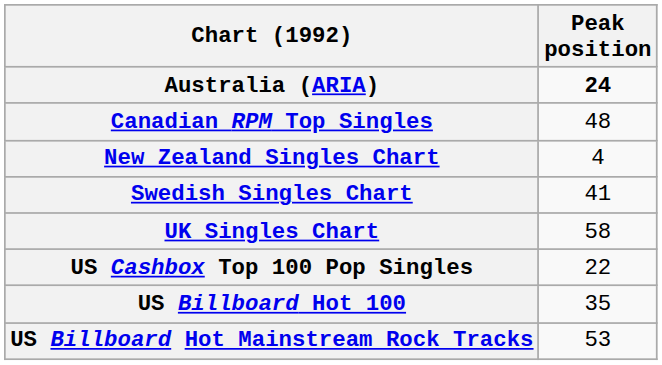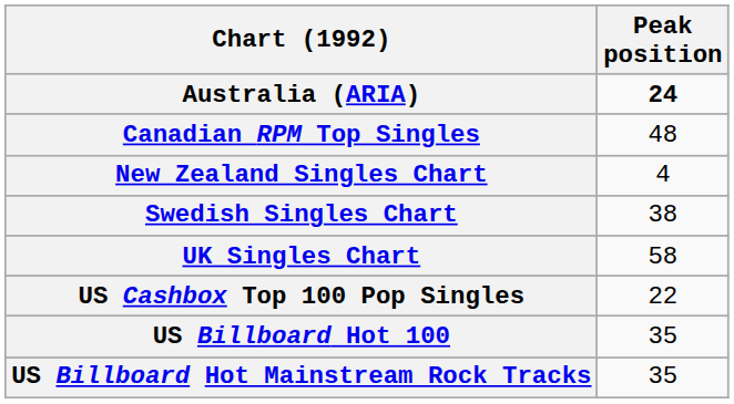 <table class="wikitable sortable plainrowheaders" style="text-align:center">
 <tr>
 <th scope="col">Chart (1992)</th>
 <th scope="col">Peak<br>position</th>
 </tr>
 <tr>
 <th scope="row">Australia (<a href='#'>ARIA</a>)</th>
 <td><strong>24</strong></td>
 </tr>
 <tr>
 <th scope="row"><a href='#'>Canadian <em>RPM</em> Top Singles</a></th>
 <td>48</td>
 </tr>
 <tr>
 <th scope="row"><a href='#'>New Zealand Singles Chart</a></th>
 <td>4</td>
 </tr>
 <tr>
 <th scope="row"><a href='#'>Swedish Singles Chart</a></th>
-<td>41</td>
+<td>38</td>
 </tr>
 <tr>
 <th scope="row"><a href='#'>UK Singles Chart</a></th>
 <td>58</td>
 </tr>
 <tr>
 <th scope="row">US <em><a href='#'>Cashbox</a></em> Top 100 Pop Singles</th>
 <td>22</td>
 </tr>
 <tr>
 <th scope="row">US <a href='#'><em>Billboard</em> Hot 100</a></th>
 <td>35</td>
 </tr>
 <tr>
 <th scope="row">US <em><a href='#'>Billboard</a></em> <a href='#'>Hot Mainstream Rock Tracks</a></th>
-<td>53</td>
+<td>35</td>
 </tr>
 </table>
